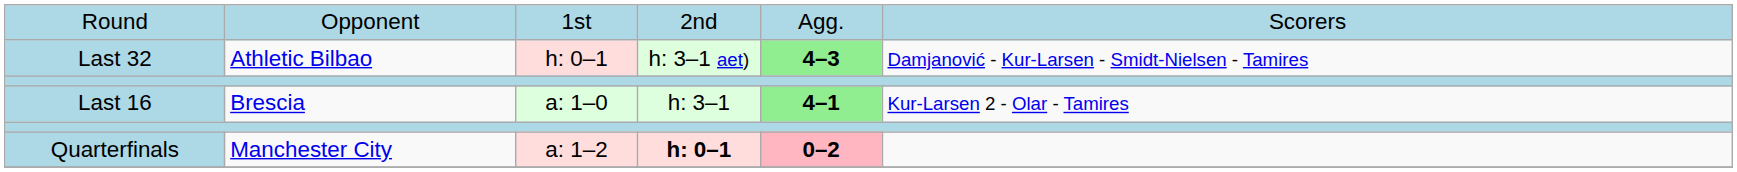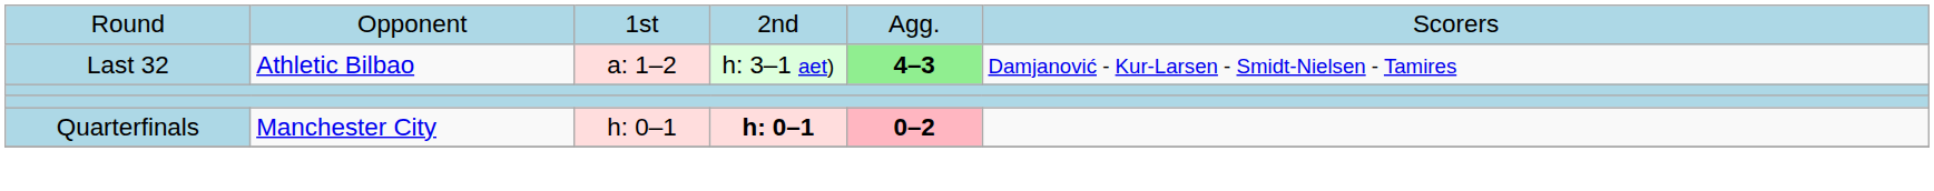 <table class="wikitable" style="text-align:center">
 <tr bgcolor=lightblue>
 <td width=150px>Round</td>
 <td width=200px>Opponent</td>
 <td width=80px>1st</td>
 <td width=80px>2nd</td>
 <td width=80px>Agg.</td>
 <td width=600px>Scorers</td>
 </tr>
 <tr>
 <td bgcolor=lightblue>Last 32</td>
 <td align=left> <a href='#'>Athletic Bilbao</a></td>
-<td bgcolor="#ffdddd">h: 0–1</td>
+<td bgcolor="#ffdddd">a: 1–2</td>
 <td bgcolor="#ddffdd">h: 3–1 <small><a href='#'>aet</a>)</small></td>
 <td bgcolor=lightgreen><strong>4–3</strong></td>
 <td align=left><small><a href='#'>Damjanović</a> - <a href='#'>Kur-Larsen</a> - <a href='#'>Smidt-Nielsen</a> - <a href='#'>Tamires</a></small></td>
 </tr>
 <tr bgcolor=lightblue>
 <td colspan=6></td>
 </tr>
-<tr>
-<td bgcolor=lightblue>Last 16</td>
-<td align=left> <a href='#'>Brescia</a></td>
-<td bgcolor="#ddffdd">a: 1–0</td>
-<td bgcolor="#ddffdd">h: 3–1</td>
-<td bgcolor=lightgreen><strong>4–1</strong></td>
-<td align=left><small><a href='#'>Kur-Larsen</a> 2 - <a href='#'>Olar</a> - <a href='#'>Tamires</a> </small></td>
-</tr>
 <tr bgcolor=lightblue>
 <td colspan=6></td>
 </tr>
 <tr>
 <td bgcolor=lightblue>Quarterfinals</td>
 <td align=left> <a href='#'>Manchester City</a></td>
-<td bgcolor="#ffdddd">a: 1–2</td>
+<td bgcolor="#ffdddd">h: 0–1</td>
 <td bgcolor="#ffdddd"><strong>h: 0–1</strong></td>
 <td bgcolor=lightpink><strong>0–2</strong></td>
 <td align=left></td>
 </tr>
 <tr>
 </tr>
 </table>
